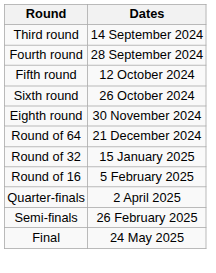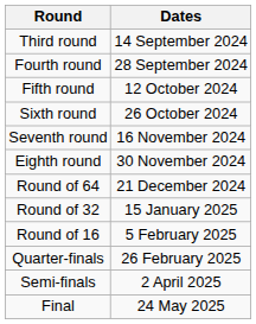 <table class="wikitable" style="text-align: center">
 <tr>
 <th>Round</th>
 <th>Dates</th>
 </tr>
 <tr>
 <td>Third round</td>
 <td>14 September 2024</td>
 </tr>
 <tr>
 <td>Fourth round</td>
 <td>28 September 2024</td>
 </tr>
 <tr>
 <td>Fifth round</td>
 <td>12 October 2024</td>
 </tr>
 <tr>
 <td>Sixth round</td>
 <td>26 October 2024</td>
 </tr>
 <tr>
+<td>Seventh round</td>
+<td>16 November 2024</td>
+</tr>
+<tr>
 <td>Eighth round</td>
 <td>30 November 2024</td>
 </tr>
 <tr>
 <td>Round of 64</td>
 <td>21 December 2024</td>
 </tr>
 <tr>
 <td>Round of 32</td>
 <td>15 January 2025</td>
 </tr>
 <tr>
 <td>Round of 16</td>
 <td>5 February 2025</td>
 </tr>
 <tr>
 <td>Quarter-finals</td>
-<td>2 April 2025</td>
+<td>26 February 2025</td>
 </tr>
 <tr>
 <td>Semi-finals</td>
-<td>26 February 2025</td>
+<td>2 April 2025</td>
 </tr>
 <tr>
 <td>Final</td>
 <td>24 May 2025</td>
 </tr>
 </table>
